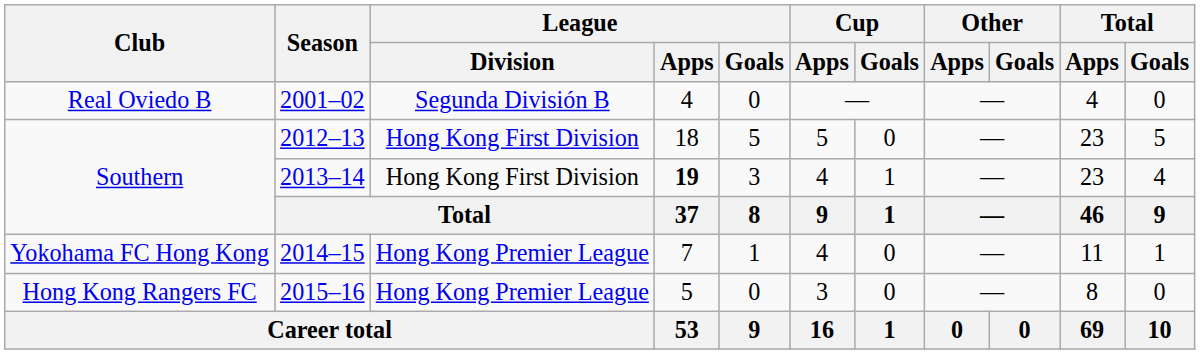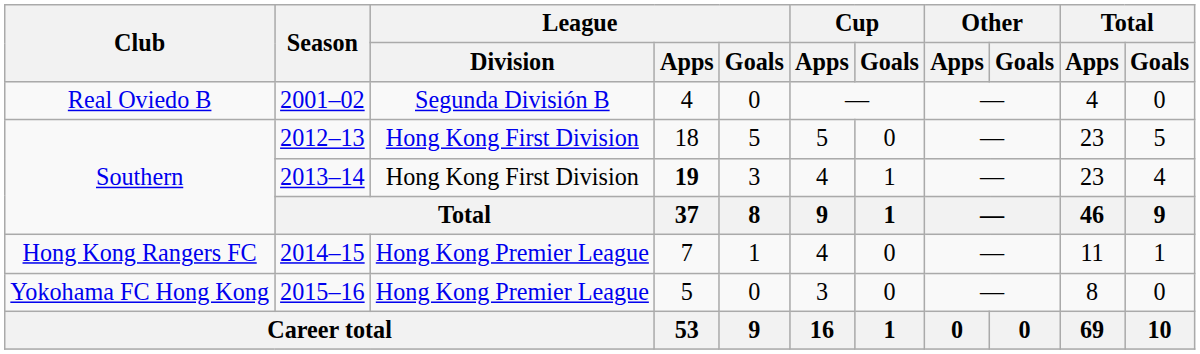 <table class="wikitable" style="text-align: center;">
 <tr>
 <th rowspan="2">Club</th>
 <th rowspan="2">Season</th>
 <th colspan="3">League</th>
 <th colspan="2">Cup</th>
 <th colspan="2">Other</th>
 <th colspan="2">Total</th>
 </tr>
 <tr>
 <th>Division</th>
 <th>Apps</th>
 <th>Goals</th>
 <th>Apps</th>
 <th>Goals</th>
 <th>Apps</th>
 <th>Goals</th>
 <th>Apps</th>
 <th>Goals</th>
 </tr>
 <tr>
 <td rowspan="1"><a href='#'>Real Oviedo B</a></td>
 <td><a href='#'>2001–02</a></td>
 <td><a href='#'>Segunda División B</a></td>
 <td>4</td>
 <td>0</td>
 <td colspan="2">—</td>
 <td colspan="2">—</td>
 <td>4</td>
 <td>0</td>
 </tr>
 <tr>
 <td rowspan="3"><a href='#'>Southern</a></td>
 <td><a href='#'>2012–13</a></td>
 <td><a href='#'>Hong Kong First Division</a></td>
 <td>18</td>
 <td>5</td>
 <td>5</td>
 <td>0</td>
 <td colspan="2">—</td>
 <td>23</td>
 <td>5</td>
 </tr>
 <tr>
 <td><a href='#'>2013–14</a></td>
 <td>Hong Kong First Division</td>
 <td><strong>19</strong></td>
 <td>3</td>
 <td>4</td>
 <td>1</td>
 <td colspan="2">—</td>
 <td>23</td>
 <td>4</td>
 </tr>
 <tr>
 <th colspan="2">Total</th>
 <th>37</th>
 <th>8</th>
 <th>9</th>
 <th>1</th>
 <th colspan="2">—</th>
 <th>46</th>
 <th>9</th>
 </tr>
 <tr>
-<td><a href='#'>Yokohama FC Hong Kong</a></td>
+<td><a href='#'>Hong Kong Rangers FC</a></td>
 <td><a href='#'>2014–15</a></td>
 <td><a href='#'>Hong Kong Premier League</a></td>
 <td>7</td>
 <td>1</td>
 <td>4</td>
 <td>0</td>
 <td colspan="2">—</td>
 <td>11</td>
 <td>1</td>
 </tr>
 <tr>
-<td><a href='#'>Hong Kong Rangers FC</a></td>
+<td><a href='#'>Yokohama FC Hong Kong</a></td>
 <td><a href='#'>2015–16</a></td>
 <td><a href='#'>Hong Kong Premier League</a></td>
 <td>5</td>
 <td>0</td>
 <td>3</td>
 <td>0</td>
 <td colspan="2">—</td>
 <td>8</td>
 <td>0</td>
 </tr>
 <tr>
 <th colspan="3">Career total</th>
 <th>53</th>
 <th>9</th>
 <th>16</th>
 <th>1</th>
 <th>0</th>
 <th>0</th>
 <th>69</th>
 <th>10</th>
 </tr>
 </table>
